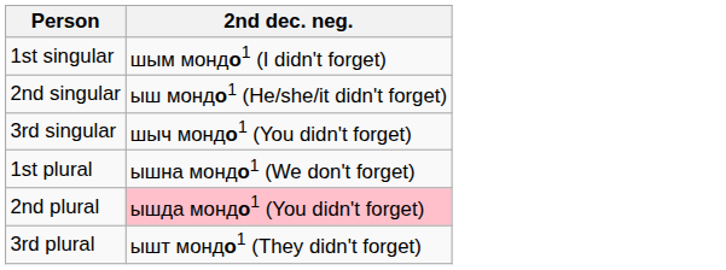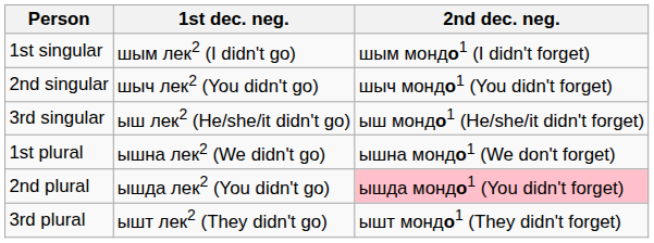 <table class="wikitable">
 <tr>
 <th>Person</th>
+<th>1st dec. neg.</th>
 <th>2nd dec. neg.</th>
 </tr>
 <tr>
 <td>1st singular</td>
+<td>шым лек<sup>2</sup> (I didn't go)</td>
 <td>шым монд<strong>о</strong><sup>1</sup> (I didn't forget)</td>
 </tr>
 <tr>
 <td>2nd singular</td>
+<td>шыч лек<sup>2</sup> (You didn't go)</td>
+<td>шыч монд<strong>о</strong><sup>1</sup> (You didn't forget)</td>
+</tr>
+<tr>
+<td>3rd singular</td>
+<td>ыш лек<sup>2</sup> (He/she/it didn't go)</td>
 <td>ыш монд<strong>о</strong><sup>1</sup> (He/she/it didn't forget)</td>
 </tr>
 <tr>
-<td>3rd singular</td>
-<td>шыч монд<strong>о</strong><sup>1</sup> (You didn't forget)</td>
-</tr>
-<tr>
 <td>1st plural</td>
+<td>ышна лек<sup>2</sup> (We didn't go)</td>
 <td>ышна монд<strong>о</strong><sup>1</sup> (We don't forget)</td>
 </tr>
 <tr>
 <td>2nd plural</td>
+<td>ышда лек<sup>2</sup> (You didn't go)</td>
 <td style="background: pink;">ышда монд<strong>о</strong><sup>1</sup> (You didn't forget)</td>
 </tr>
 <tr>
 <td>3rd plural</td>
+<td>ышт лек<sup>2</sup> (They didn't go)</td>
 <td>ышт монд<strong>о</strong><sup>1</sup> (They didn't forget)</td>
 </tr>
 </table>
